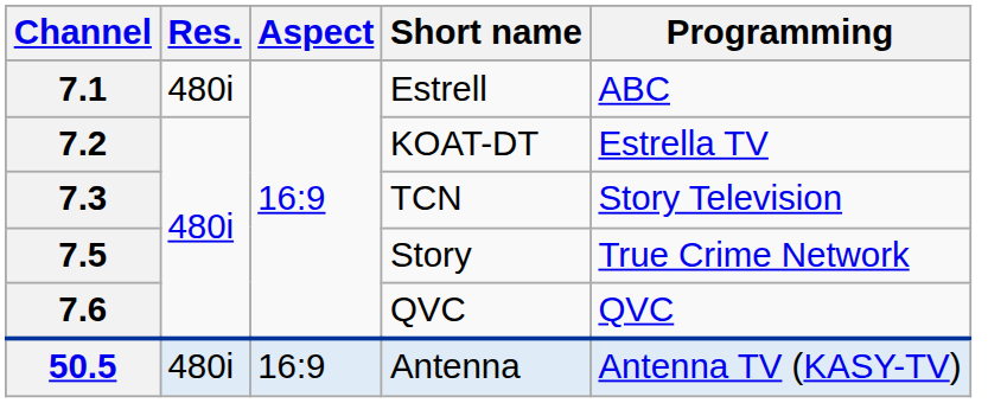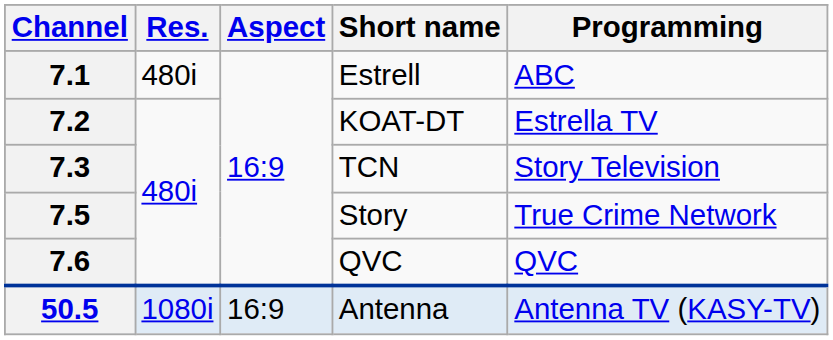 <table class="wikitable">
 <tr>
 <th scope = "col"><a href='#'>Channel</a></th>
 <th scope = "col"><a href='#'>Res.</a></th>
 <th scope = "col"><a href='#'>Aspect</a></th>
 <th scope = "col">Short name</th>
 <th scope = "col">Programming</th>
 </tr>
 <tr>
 <th scope = "row">7.1</th>
 <td>480i</td>
 <td rowspan=5><a href='#'>16:9</a></td>
 <td>Estrell</td>
 <td><a href='#'>ABC</a></td>
 </tr>
 <tr>
 <th scope = "row">7.2</th>
 <td rowspan=4><a href='#'>480i</a></td>
 <td>KOAT-DT</td>
 <td><a href='#'>Estrella TV</a></td>
 </tr>
 <tr>
 <th scope = "row">7.3</th>
 <td>TCN</td>
 <td><a href='#'>Story Television</a></td>
 </tr>
 <tr>
 <th scope = "row">7.5</th>
 <td>Story</td>
 <td><a href='#'>True Crime Network</a></td>
 </tr>
 <tr>
 <th scope = "row">7.6</th>
 <td>QVC</td>
 <td><a href='#'>QVC</a></td>
 </tr>
 <tr style="background-color:#DFEBF6; border-top: 2px solid #003399;">
 <th scope = "row"><a href='#'>50.5</a></th>
-<td>480i</td>
+<td><a href='#'>1080i</a></td>
 <td>16:9</td>
 <td>Antenna</td>
 <td><a href='#'>Antenna TV</a> (<a href='#'>KASY-TV</a>)</td>
 </tr>
 </table>
